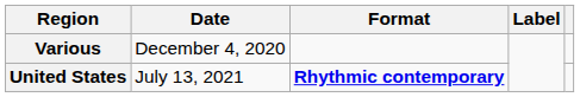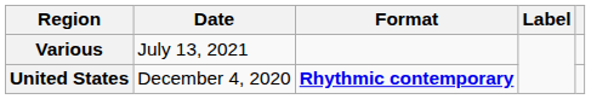 <table class="wikitable plainrowheaders">
 <tr>
 <th scope="col">Region</th>
 <th scope="col">Date</th>
 <th scope="col">Format</th>
 <th scope="col">Label</th>
 <th scope="col"></th>
 </tr>
 <tr>
 <th scope="row">Various</th>
-<td>December 4, 2020</td>
+<td>July 13, 2021</td>
 <td></td>
 <td rowspan="2"></td>
 <td></td>
 </tr>
 <tr>
 <th scope="row">United States</th>
-<td>July 13, 2021</td>
+<td>December 4, 2020</td>
 <td><strong><a href='#'>Rhythmic contemporary</a></strong></td>
 <td></td>
 </tr>
 </table>
